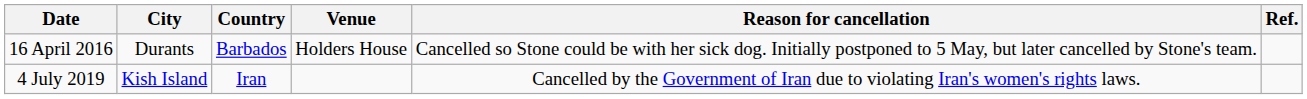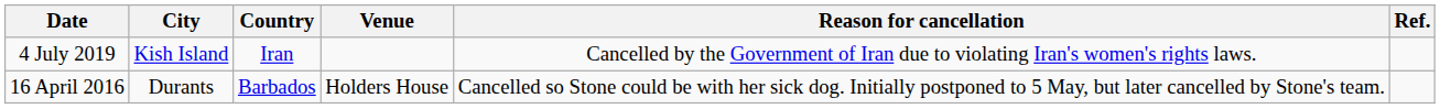 <table class="wikitable" style="text-align:center;">
 <tr>
 <th>Date</th>
 <th>City</th>
 <th>Country</th>
 <th>Venue</th>
 <th>Reason for cancellation</th>
 <th>Ref.</th>
 </tr>
 <tr>
+<td>4 July 2019</td>
+<td><a href='#'>Kish Island</a></td>
+<td><a href='#'>Iran</a></td>
+<td></td>
+<td>Cancelled by the <a href='#'>Government of Iran</a> due to violating <a href='#'>Iran's women's rights</a> laws.</td>
+<td></td>
+</tr>
+<tr>
 <td>16 April 2016</td>
 <td>Durants</td>
 <td><a href='#'>Barbados</a></td>
 <td>Holders House</td>
 <td>Cancelled so Stone could be with her sick dog. Initially postponed to 5 May, but later cancelled by Stone's team.</td>
 <td></td>
 </tr>
-<tr>
-<td>4 July 2019</td>
-<td><a href='#'>Kish Island</a></td>
-<td><a href='#'>Iran</a></td>
-<td></td>
-<td>Cancelled by the <a href='#'>Government of Iran</a> due to violating <a href='#'>Iran's women's rights</a> laws.</td>
-<td></td>
-</tr>
 </table>
